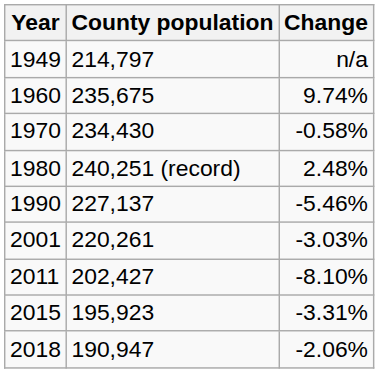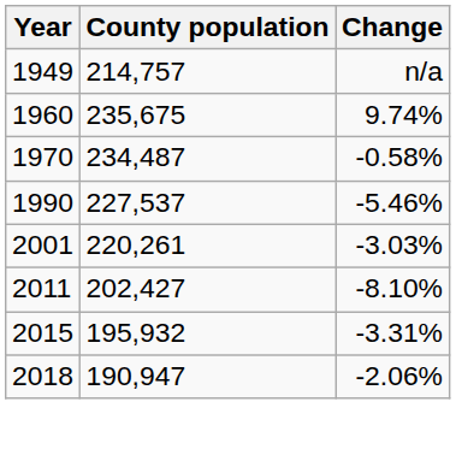 <table class="wikitable">
 <tr>
 <th>Year</th>
 <th>County population</th>
 <th>Change</th>
 </tr>
 <tr>
 <td>1949</td>
-<td>214,797</td>
+<td>214,757</td>
 <td align="right">n/a</td>
 </tr>
 <tr>
 <td>1960</td>
 <td> 235,675</td>
 <td align="right">9.74%</td>
 </tr>
 <tr>
 <td>1970</td>
-<td> 234,430</td>
+<td> 234,487</td>
 <td align="right">-0.58%</td>
 </tr>
 <tr>
-<td>1980</td>
-<td> 240,251 (record)</td>
-<td align="right">2.48%</td>
-</tr>
-<tr>
 <td>1990</td>
-<td> 227,137</td>
+<td> 227,537</td>
 <td align="right">-5.46%</td>
 </tr>
 <tr>
 <td>2001</td>
 <td> 220,261</td>
 <td align="right">-3.03%</td>
 </tr>
 <tr>
 <td>2011</td>
 <td> 202,427</td>
 <td align="right">-8.10%</td>
 </tr>
 <tr>
 <td>2015</td>
-<td> 195,923</td>
+<td> 195,932</td>
 <td align="right">-3.31%</td>
 </tr>
 <tr>
 <td>2018</td>
 <td> 190,947</td>
 <td align="right">-2.06%</td>
 </tr>
 </table>
